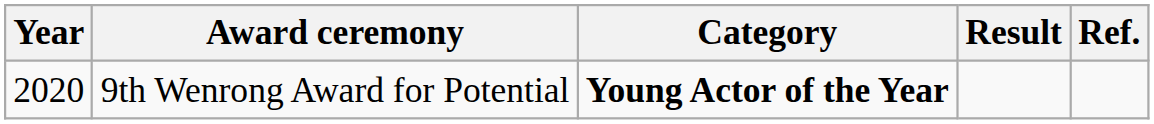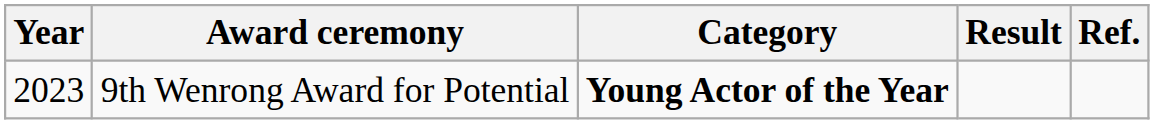 <table class="wikitable plainrowheaders">
 <tr>
 <th scope="col">Year</th>
 <th scope="col">Award ceremony</th>
 <th scope="col">Category</th>
 <th scope="col">Result</th>
 <th scope="col">Ref.</th>
 </tr>
 <tr>
-<td>2020</td>
+<td>2023</td>
 <td>9th Wenrong Award for Potential</td>
 <td><strong>Young Actor of the Year</strong></td>
 <td></td>
 <td></td>
 </tr>
 </table>
